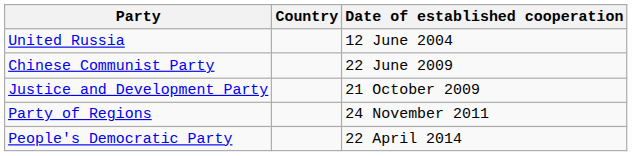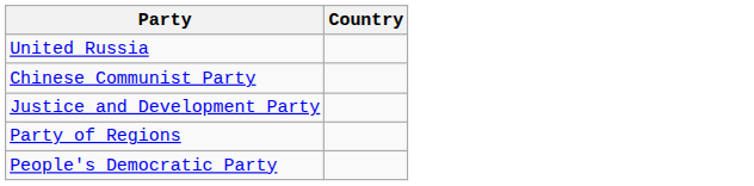 <table class="wikitable sortable">
 <tr>
 <th>Party</th>
 <th>Country</th>
-<th>Date of established cooperation</th>
 </tr>
 <tr>
 <td><a href='#'>United Russia</a></td>
 <td></td>
-<td>12 June 2004</td>
 </tr>
 <tr>
 <td><a href='#'>Chinese Communist Party</a></td>
 <td></td>
-<td>22 June 2009</td>
 </tr>
 <tr>
 <td><a href='#'>Justice and Development Party</a></td>
 <td></td>
-<td>21 October 2009</td>
 </tr>
 <tr>
 <td><a href='#'>Party of Regions</a></td>
 <td></td>
-<td>24 November 2011</td>
 </tr>
 <tr>
 <td><a href='#'>People's Democratic Party</a></td>
 <td></td>
-<td>22 April 2014</td>
 </tr>
 </table>
